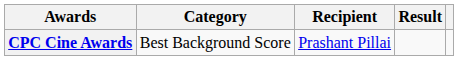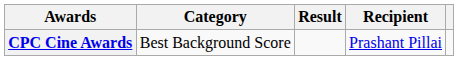 <table class="wikitable plainrowheaders sortable">
 <tr>
 <th scope="col" class="unsortable">Awards</th>
 <th scope="col" class="unsortable">Category</th>
+<th scope="col" class="unsortable">Result</th>
 <th scope="col" class="unsortable">Recipient</th>
-<th scope="col" class="unsortable">Result</th>
 <th scope="col" class="unsortable"></th>
 </tr>
 <tr>
 <th scope="row"><a href='#'>CPC Cine Awards</a></th>
 <td>Best Background Score</td>
+<td></td>
 <td><a href='#'>Prashant Pillai</a></td>
-<td></td>
 <td align="center"><br></td>
 </tr>
 </table>
